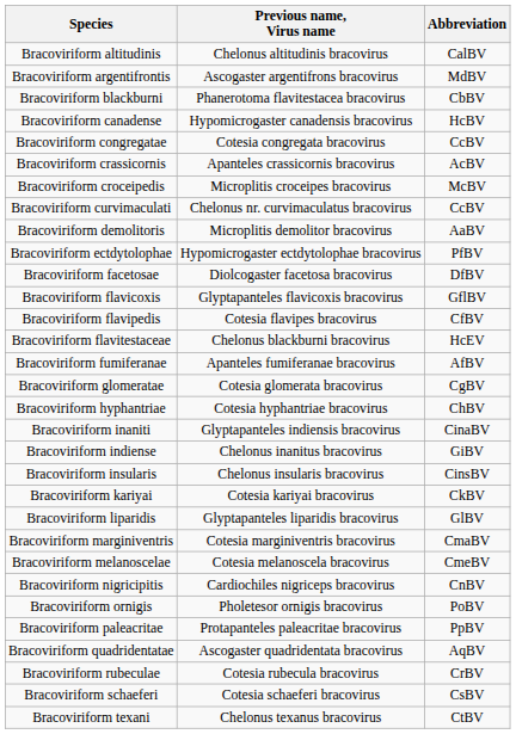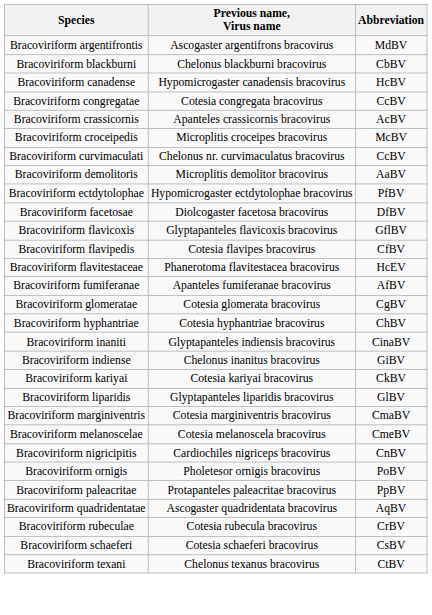 <table class="wikitable" style="text-align:center">
 <tr>
 <th>Species</th>
 <th>Previous name,<br>Virus name</th>
 <th>Abbreviation</th>
-</tr>
-<tr>
-<td>Bracoviriform altitudinis</td>
-<td>Chelonus altitudinis bracovirus</td>
-<td>CalBV</td>
 </tr>
 <tr>
 <td>Bracoviriform argentifrontis</td>
 <td>Ascogaster argentifrons bracovirus</td>
 <td>MdBV</td>
 </tr>
 <tr>
 <td>Bracoviriform blackburni</td>
-<td>Phanerotoma flavitestacea bracovirus</td>
+<td>Chelonus blackburni bracovirus</td>
 <td>CbBV</td>
 </tr>
 <tr>
 <td>Bracoviriform canadense</td>
 <td>Hypomicrogaster canadensis bracovirus</td>
 <td>HcBV</td>
 </tr>
 <tr>
 <td>Bracoviriform congregatae</td>
 <td>Cotesia congregata bracovirus</td>
 <td>CcBV</td>
 </tr>
 <tr>
 <td>Bracoviriform crassicornis</td>
 <td>Apanteles crassicornis bracovirus</td>
 <td>AcBV</td>
 </tr>
 <tr>
 <td>Bracoviriform croceipedis</td>
 <td>Microplitis croceipes bracovirus</td>
 <td>McBV</td>
 </tr>
 <tr>
 <td>Bracoviriform curvimaculati</td>
 <td>Chelonus nr. curvimaculatus bracovirus</td>
 <td>CcBV</td>
 </tr>
 <tr>
 <td>Bracoviriform demolitoris</td>
 <td>Microplitis demolitor bracovirus</td>
 <td>AaBV</td>
 </tr>
 <tr>
 <td>Bracoviriform ectdytolophae</td>
 <td>Hypomicrogaster ectdytolophae bracovirus</td>
 <td>PfBV</td>
 </tr>
 <tr>
 <td>Bracoviriform facetosae</td>
 <td>Diolcogaster facetosa bracovirus</td>
 <td>DfBV</td>
 </tr>
 <tr>
 <td>Bracoviriform flavicoxis</td>
 <td>Glyptapanteles flavicoxis bracovirus</td>
 <td>GflBV</td>
 </tr>
 <tr>
 <td>Bracoviriform flavipedis</td>
 <td>Cotesia flavipes bracovirus</td>
 <td>CfBV</td>
 </tr>
 <tr>
 <td>Bracoviriform flavitestaceae</td>
-<td>Chelonus blackburni bracovirus</td>
+<td>Phanerotoma flavitestacea bracovirus</td>
 <td>HcEV</td>
 </tr>
 <tr>
 <td>Bracoviriform fumiferanae</td>
 <td>Apanteles fumiferanae bracovirus</td>
 <td>AfBV</td>
 </tr>
 <tr>
 <td>Bracoviriform glomeratae</td>
 <td>Cotesia glomerata bracovirus</td>
 <td>CgBV</td>
 </tr>
 <tr>
 <td>Bracoviriform hyphantriae</td>
 <td>Cotesia hyphantriae bracovirus</td>
 <td>ChBV</td>
 </tr>
 <tr>
 <td>Bracoviriform inaniti</td>
 <td>Glyptapanteles indiensis bracovirus</td>
 <td>CinaBV</td>
 </tr>
 <tr>
 <td>Bracoviriform indiense</td>
 <td>Chelonus inanitus bracovirus</td>
 <td>GiBV</td>
-</tr>
-<tr>
-<td>Bracoviriform insularis</td>
-<td>Chelonus insularis bracovirus</td>
-<td>CinsBV</td>
 </tr>
 <tr>
 <td>Bracoviriform kariyai</td>
 <td>Cotesia kariyai bracovirus</td>
 <td>CkBV</td>
 </tr>
 <tr>
 <td>Bracoviriform liparidis</td>
 <td>Glyptapanteles liparidis bracovirus</td>
 <td>GlBV</td>
 </tr>
 <tr>
 <td>Bracoviriform marginiventris</td>
 <td>Cotesia marginiventris bracovirus</td>
 <td>CmaBV</td>
 </tr>
 <tr>
 <td>Bracoviriform melanoscelae</td>
 <td>Cotesia melanoscela bracovirus</td>
 <td>CmeBV</td>
 </tr>
 <tr>
 <td>Bracoviriform nigricipitis</td>
 <td>Cardiochiles nigriceps bracovirus</td>
 <td>CnBV</td>
 </tr>
 <tr>
 <td>Bracoviriform ornigis</td>
 <td>Pholetesor ornigis bracovirus</td>
 <td>PoBV</td>
 </tr>
 <tr>
 <td>Bracoviriform paleacritae</td>
 <td>Protapanteles paleacritae bracovirus</td>
 <td>PpBV</td>
 </tr>
 <tr>
 <td>Bracoviriform quadridentatae</td>
 <td>Ascogaster quadridentata bracovirus</td>
 <td>AqBV</td>
 </tr>
 <tr>
 <td>Bracoviriform rubeculae</td>
 <td>Cotesia rubecula bracovirus</td>
 <td>CrBV</td>
 </tr>
 <tr>
 <td>Bracoviriform schaeferi</td>
 <td>Cotesia schaeferi bracovirus</td>
 <td>CsBV</td>
 </tr>
 <tr>
 <td>Bracoviriform texani</td>
 <td>Chelonus texanus bracovirus</td>
 <td>CtBV</td>
 </tr>
 </table>
